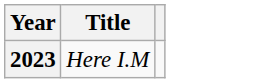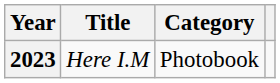 <table class="wikitable plainrowheaders" style="text-align: center;">
 <tr>
 <th scope="col">Year</th>
 <th scope="col">Title</th>
+<th scope="col">Category</th>
 <th scope="col" class="unsortable"></th>
 </tr>
 <tr>
 <th scope="row">2023</th>
 <td><em>Here I.M</em></td>
+<td>Photobook</td>
 <td></td>
 </tr>
 </table>
